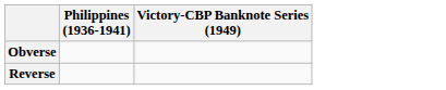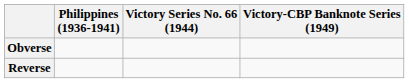 <table class="wikitable">
 <tr>
 <th></th>
 <th>Philippines <br>(1936-1941)</th>
+<th>Victory Series No. 66<br>(1944)</th>
 <th>Victory-CBP Banknote Series <br>(1949)</th>
 </tr>
 <tr>
 <th>Obverse</th>
+<td></td>
 <td></td>
 <td></td>
 </tr>
 <tr>
 <th>Reverse</th>
 <td></td>
 <td></td>
+<td></td>
 </tr>
 </table>
